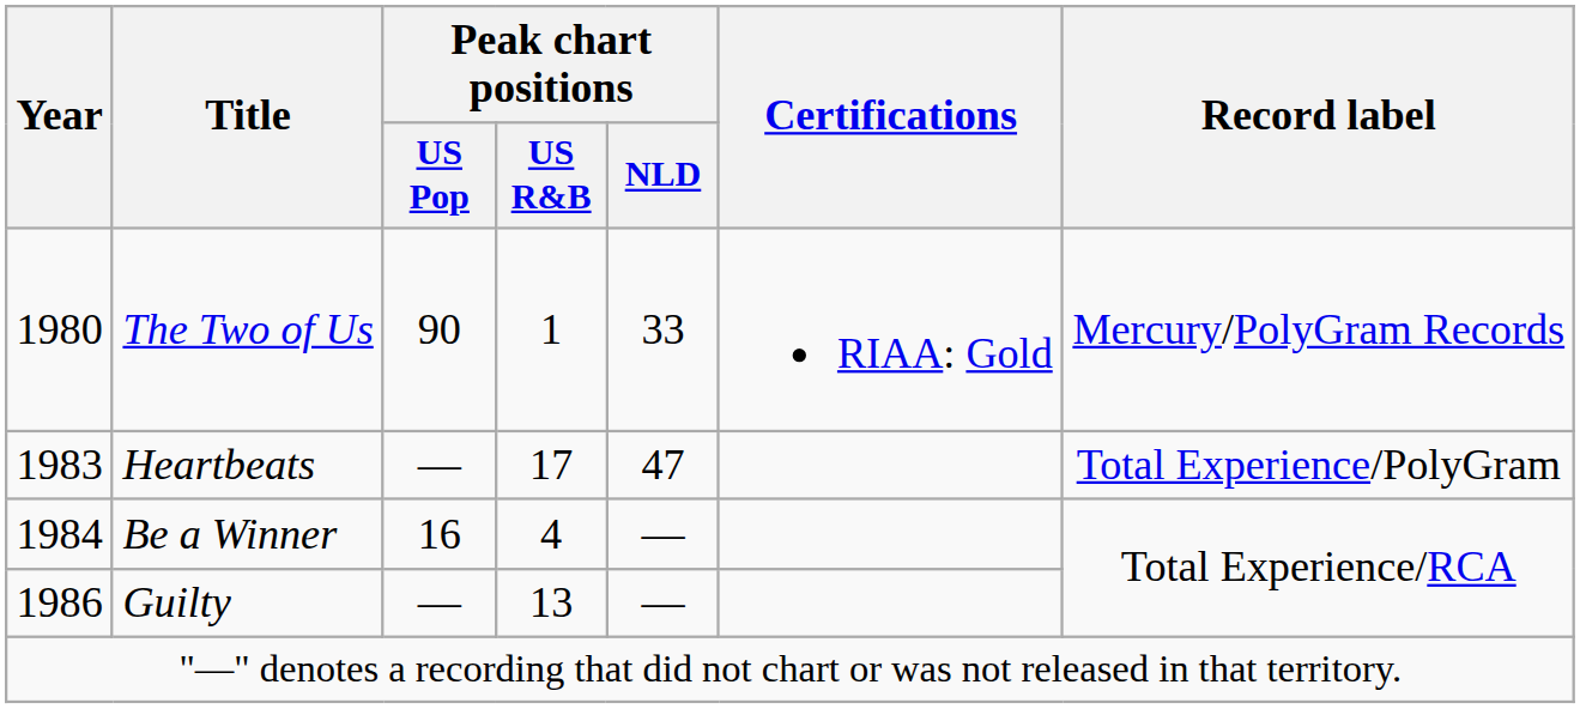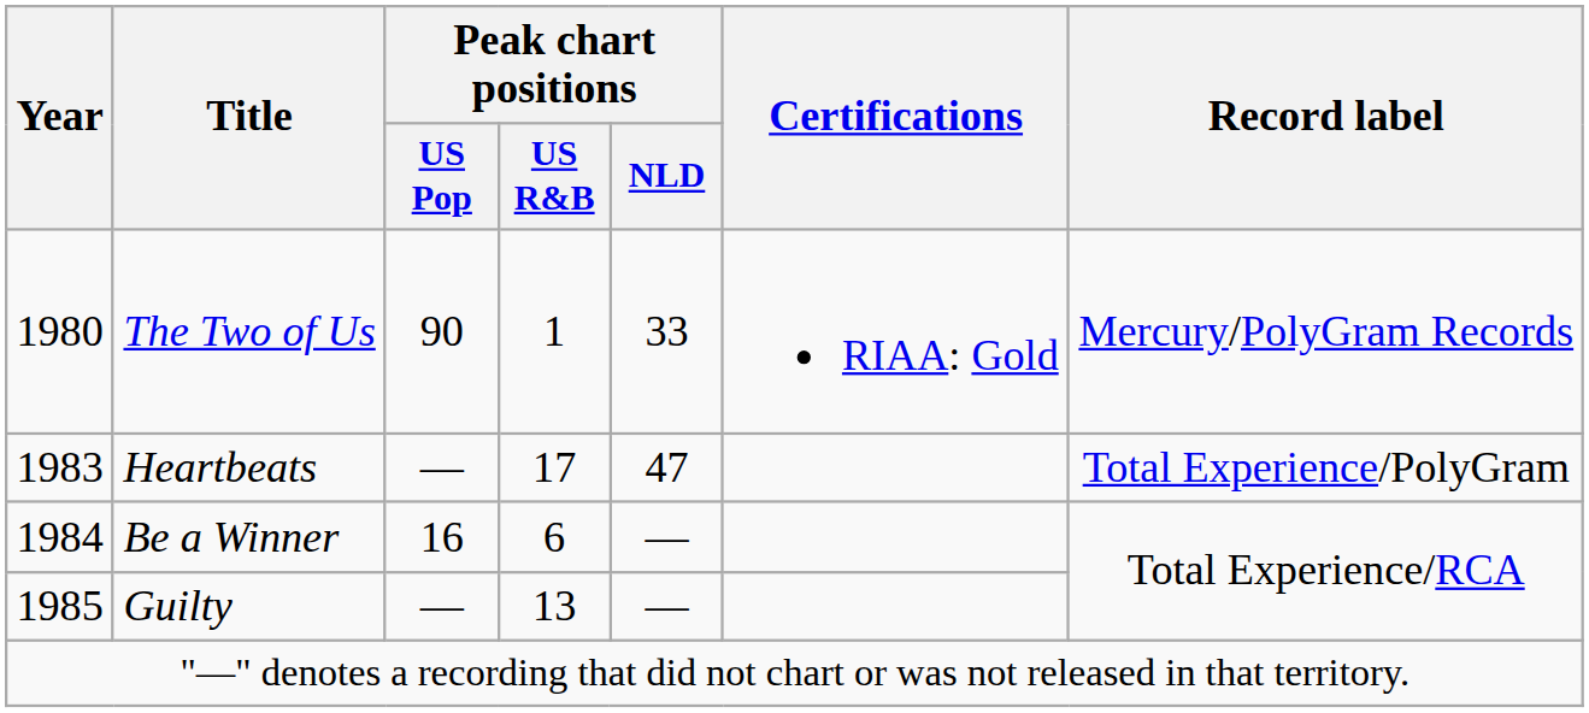 <table class="wikitable" style="text-align:center;">
 <tr>
 <th rowspan="2">Year</th>
 <th rowspan="2">Title</th>
 <th colspan="3">Peak chart positions</th>
 <th rowspan="2"><a href='#'>Certifications</a></th>
 <th rowspan="2">Record label</th>
 </tr>
 <tr style="font-size:smaller;">
 <th width="35"><a href='#'>US Pop</a><br></th>
 <th width="35"><a href='#'>US<br>R&B</a><br></th>
 <th width="35"><a href='#'>NLD</a><br></th>
 </tr>
 <tr>
 <td>1980</td>
 <td style="text-align:left;"><em><a href='#'>The Two of Us</a></em></td>
 <td>90</td>
 <td>1</td>
 <td>33</td>
 <td align=left><br><ul><li><a href='#'>RIAA</a>: <a href='#'>Gold</a></li></ul></td>
 <td rowspan="1"><a href='#'>Mercury</a>/<a href='#'>PolyGram Records</a></td>
 </tr>
 <tr>
 <td>1983</td>
 <td style="text-align:left;"><em>Heartbeats</em></td>
 <td>—</td>
 <td>17</td>
 <td>47</td>
 <td align=left></td>
 <td rowspan="1"><a href='#'>Total Experience</a>/PolyGram</td>
 </tr>
 <tr>
 <td>1984</td>
 <td style="text-align:left;"><em>Be a Winner</em></td>
 <td>16</td>
-<td>4</td>
+<td>6</td>
 <td>—</td>
 <td align=left></td>
 <td rowspan="2">Total Experience/<a href='#'>RCA</a></td>
 </tr>
 <tr>
-<td>1986</td>
+<td>1985</td>
 <td style="text-align:left;"><em>Guilty</em></td>
 <td>—</td>
 <td>13</td>
 <td>—</td>
 <td align=left></td>
 </tr>
 <tr>
 <td colspan="15" style="font-size:90%">"—" denotes a recording that did not chart or was not released in that territory.</td>
 </tr>
 </table>
